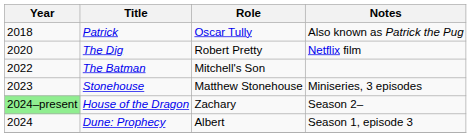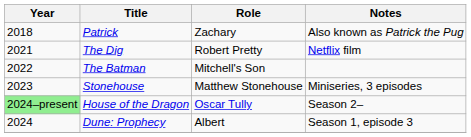 <table class="wikitable sortable">
 <tr>
 <th>Year</th>
 <th>Title</th>
 <th>Role</th>
 <th class="unsortable">Notes</th>
 </tr>
 <tr>
 <td>2018</td>
 <td><em><a href='#'>Patrick</a></em></td>
-<td><a href='#'>Oscar Tully</a></td>
+<td>Zachary</td>
 <td>Also known as <em>Patrick the Pug</em></td>
 </tr>
 <tr>
-<td>2020</td>
+<td>2021</td>
 <td><em><a href='#'>The Dig</a></em></td>
 <td>Robert Pretty</td>
 <td><a href='#'>Netflix</a> film</td>
 </tr>
 <tr>
 <td>2022</td>
 <td><em><a href='#'>The Batman</a></em></td>
 <td>Mitchell's Son</td>
 <td></td>
 </tr>
 <tr>
 <td>2023</td>
 <td><em><a href='#'>Stonehouse</a></em></td>
 <td>Matthew Stonehouse</td>
 <td>Miniseries, 3 episodes</td>
 </tr>
 <tr>
 <td style="background: lightgreen;">2024–present</td>
 <td><em><a href='#'>House of the Dragon</a></em></td>
-<td>Zachary</td>
+<td><a href='#'>Oscar Tully</a></td>
 <td>Season 2–</td>
 </tr>
 <tr>
 <td>2024</td>
 <td><em><a href='#'>Dune: Prophecy</a></em></td>
 <td>Albert</td>
 <td>Season 1, episode 3</td>
 </tr>
 <tr>
 </tr>
 </table>
